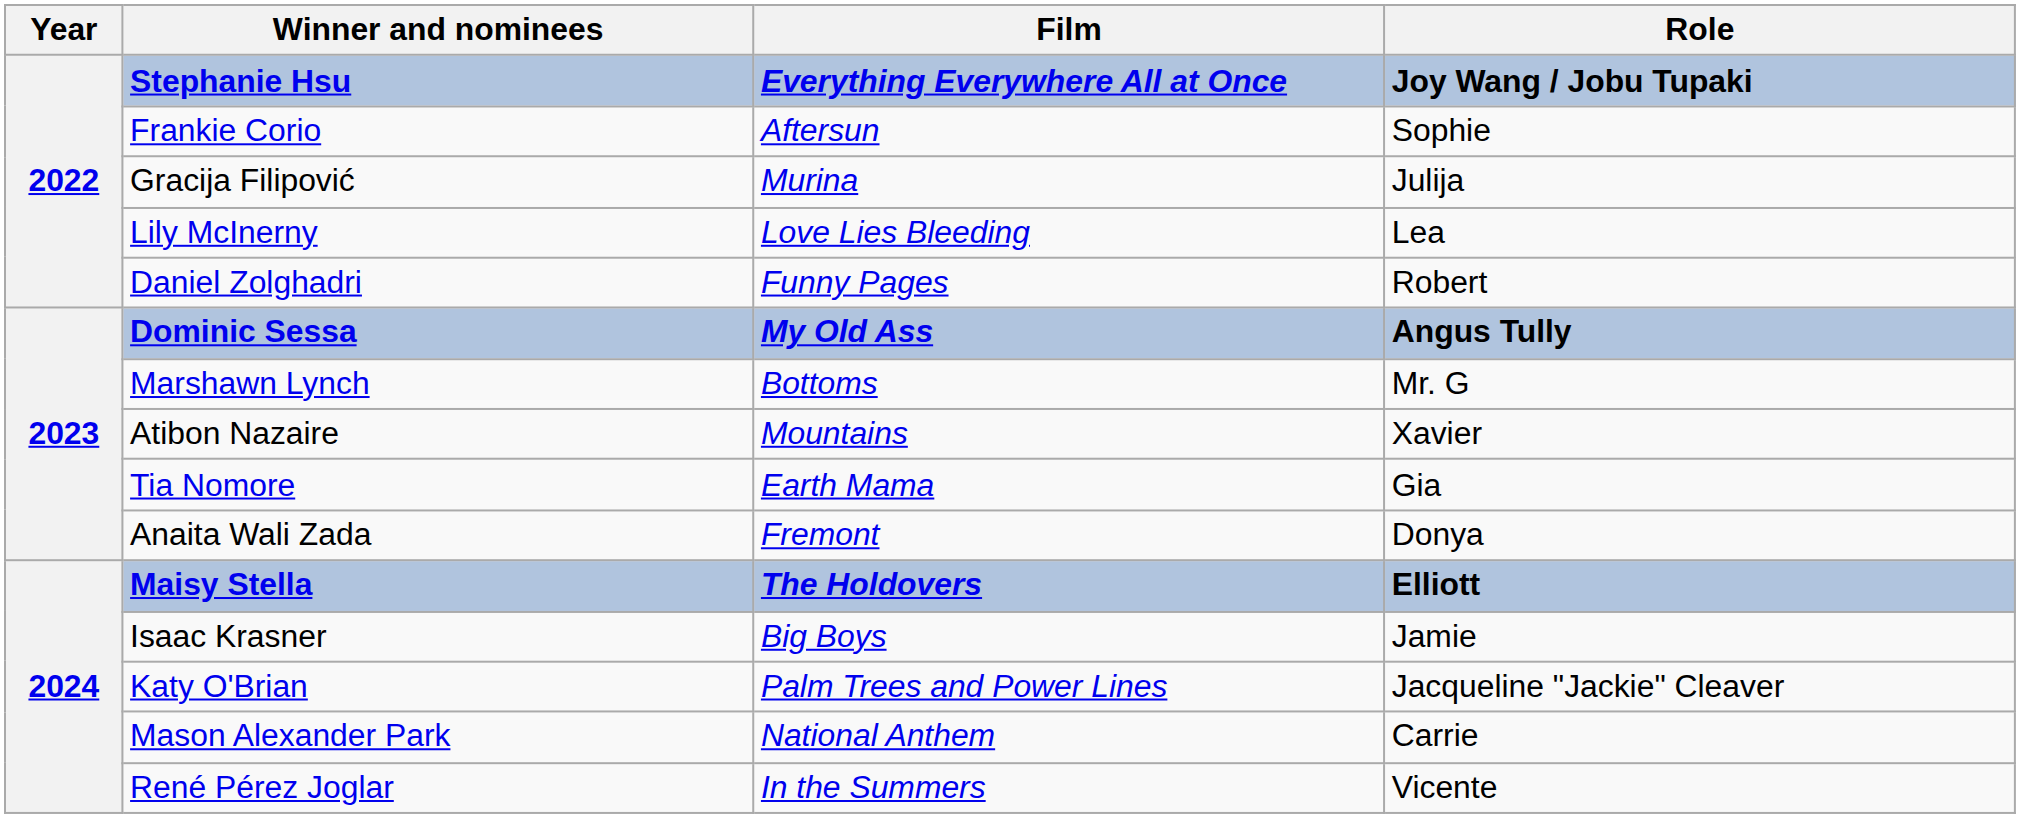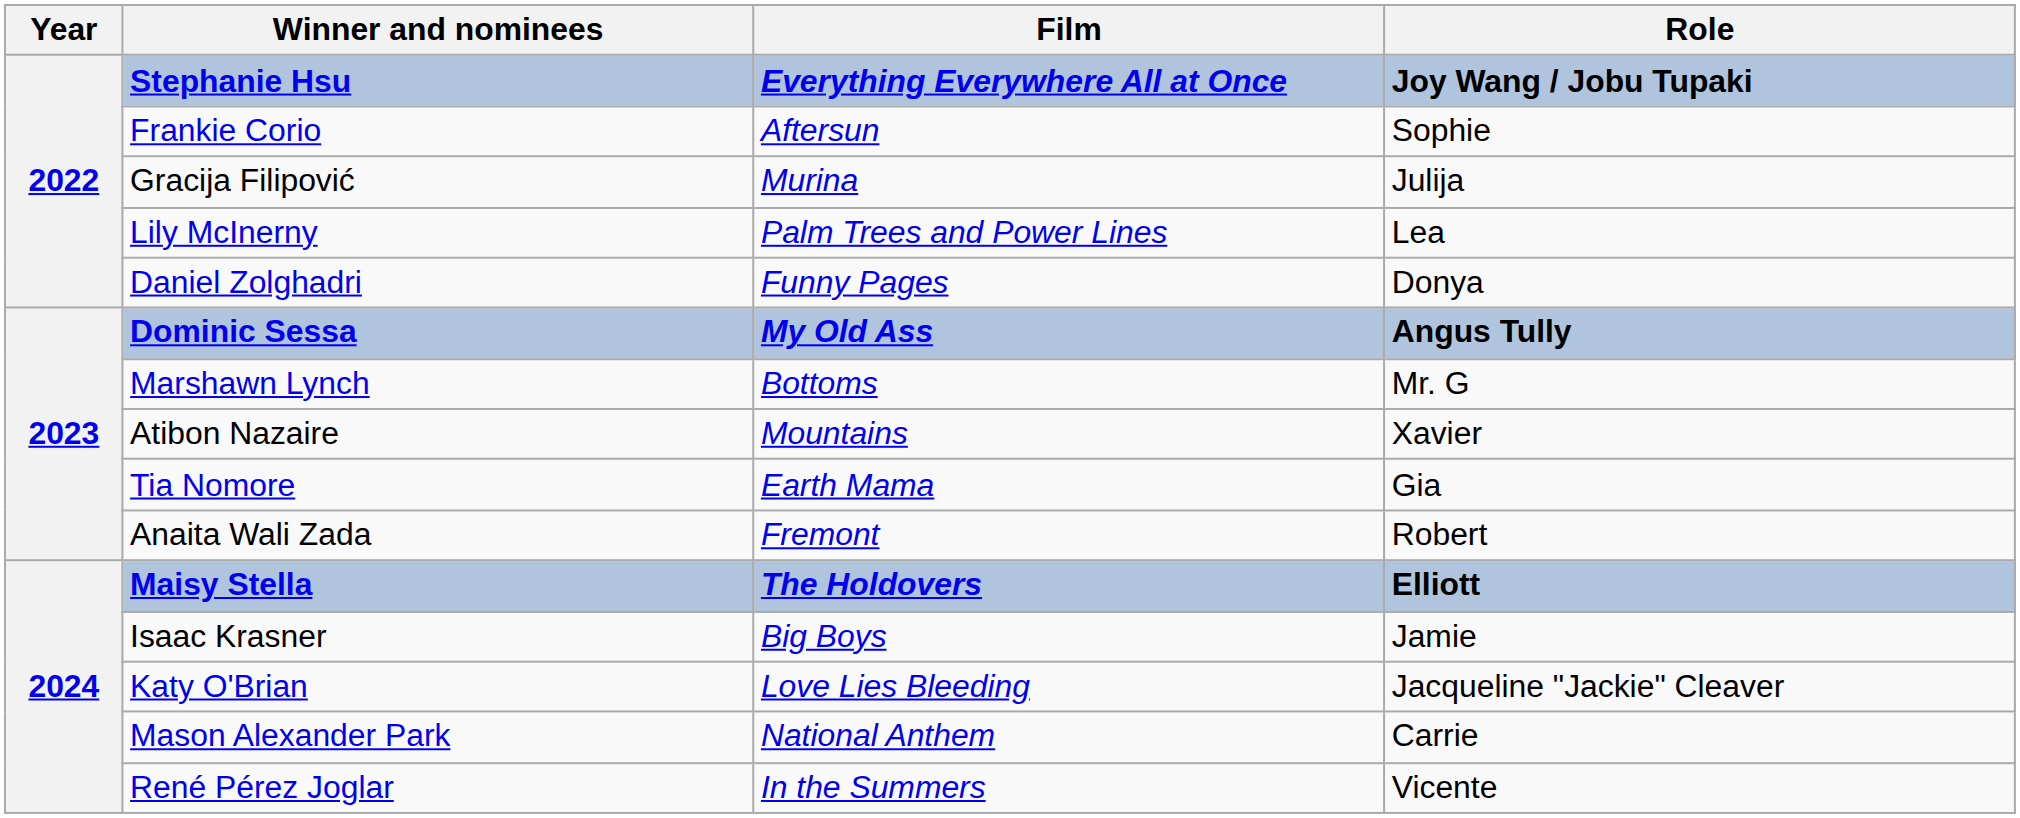 <table class="wikitable" width="80%" cellpadding="5">
 <tr>
 <th width="50">Year</th>
 <th width="300">Winner and nominees</th>
 <th width="300">Film</th>
 <th width="300">Role</th>
 </tr>
 <tr>
 <th rowspan="5" style="text-align:center;"><a href='#'>2022</a><br></th>
 <td style="background:#B0C4DE;"><strong><a href='#'>Stephanie Hsu</a></strong></td>
 <td style="background:#B0C4DE;"><strong><em><a href='#'>Everything Everywhere All at Once</a></em></strong></td>
 <td style="background:#B0C4DE;"><strong>Joy Wang / Jobu Tupaki</strong></td>
 </tr>
 <tr>
 <td><a href='#'>Frankie Corio</a></td>
 <td><em><a href='#'>Aftersun</a></em></td>
 <td>Sophie</td>
 </tr>
 <tr>
 <td>Gracija Filipović</td>
 <td><em><a href='#'>Murina</a></em></td>
 <td>Julija</td>
 </tr>
 <tr>
 <td><a href='#'>Lily McInerny</a></td>
-<td><a href='#'><em>Love Lies Bleeding</em></a></td>
+<td><em><a href='#'>Palm Trees and Power Lines</a></em></td>
 <td>Lea</td>
 </tr>
 <tr>
 <td><a href='#'>Daniel Zolghadri</a></td>
 <td><em><a href='#'>Funny Pages</a></em></td>
-<td>Robert</td>
+<td>Donya</td>
 </tr>
 <tr>
 <th rowspan="5"><a href='#'>2023</a><br></th>
 <td style="background:#B0C4DE;"><strong><a href='#'>Dominic Sessa</a></strong></td>
 <td style="background:#B0C4DE;"><strong><em><a href='#'>My Old Ass</a></em></strong></td>
 <td style="background:#B0C4DE;"><strong>Angus Tully</strong></td>
 </tr>
 <tr>
 <td><a href='#'>Marshawn Lynch</a></td>
 <td><em><a href='#'>Bottoms</a></em></td>
 <td>Mr. G</td>
 </tr>
 <tr>
 <td>Atibon Nazaire</td>
 <td><em><a href='#'>Mountains</a></em></td>
 <td>Xavier</td>
 </tr>
 <tr>
 <td><a href='#'>Tia Nomore</a></td>
 <td><em><a href='#'>Earth Mama</a></em></td>
 <td>Gia</td>
 </tr>
 <tr>
 <td>Anaita Wali Zada</td>
 <td><em><a href='#'>Fremont</a></em></td>
-<td>Donya</td>
+<td>Robert</td>
 </tr>
 <tr>
 <th rowspan="5"><a href='#'>2024</a><br></th>
 <td style="background:#B0C4DE;"><strong><a href='#'>Maisy Stella</a></strong></td>
 <td style="background:#B0C4DE;"><strong><em><a href='#'>The Holdovers</a></em></strong></td>
 <td style="background:#B0C4DE;"><strong>Elliott</strong></td>
 </tr>
 <tr>
 <td>Isaac Krasner</td>
 <td><a href='#'><em>Big Boys</em></a></td>
 <td>Jamie</td>
 </tr>
 <tr>
 <td><a href='#'>Katy O'Brian</a></td>
-<td><em><a href='#'>Palm Trees and Power Lines</a></em></td>
+<td><a href='#'><em>Love Lies Bleeding</em></a></td>
 <td>Jacqueline "Jackie" Cleaver</td>
 </tr>
 <tr>
 <td><a href='#'>Mason Alexander Park</a></td>
 <td><a href='#'><em>National Anthem</em></a></td>
 <td>Carrie</td>
 </tr>
 <tr>
 <td><a href='#'>René Pérez Joglar</a></td>
 <td><em><a href='#'>In the Summers</a></em></td>
 <td>Vicente</td>
 </tr>
 </table>
